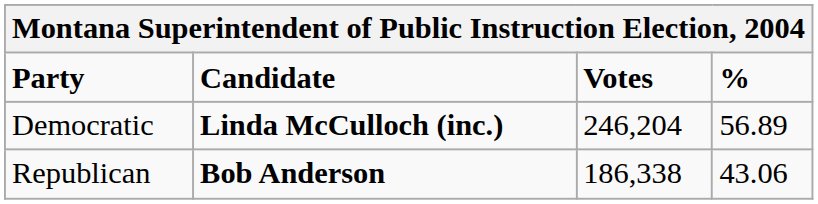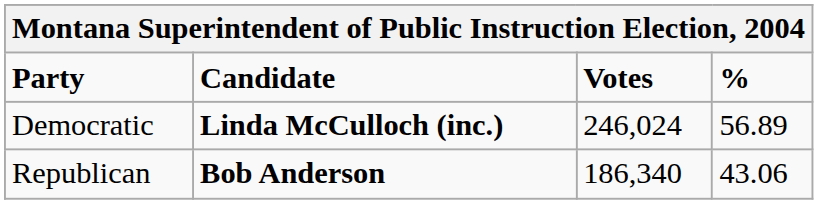 <table class="wikitable">
 <tr>
 <th colspan="4">Montana Superintendent of Public Instruction Election, 2004</th>
 </tr>
 <tr>
 <td><strong>Party</strong></td>
 <td><strong>Candidate</strong></td>
 <td><strong>Votes</strong></td>
 <td><strong>%</strong></td>
 </tr>
 <tr>
 <td>Democratic</td>
 <td><strong>Linda McCulloch (inc.)</strong></td>
-<td>246,204</td>
+<td>246,024</td>
 <td>56.89</td>
 </tr>
 <tr>
 <td>Republican</td>
 <td><strong>Bob Anderson</strong></td>
-<td>186,338</td>
+<td>186,340</td>
 <td>43.06</td>
 </tr>
 </table>
